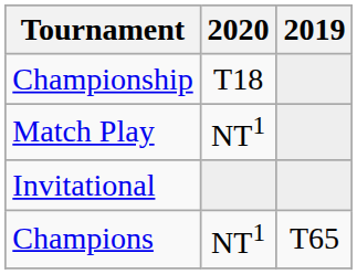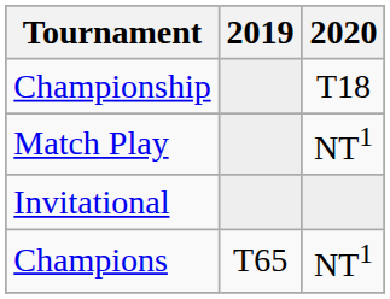 <table class="wikitable" style="text-align:center;">
 <tr>
 <th>Tournament</th>
+<th>2019</th>
 <th>2020</th>
-<th>2019</th>
 </tr>
 <tr>
 <td align="left"><a href='#'>Championship</a></td>
+<td style="background:#eeeeee;"></td>
 <td>T18</td>
-<td style="background:#eeeeee;"></td>
 </tr>
 <tr>
 <td align="left"><a href='#'>Match Play</a></td>
+<td style="background:#eeeeee;"></td>
 <td>NT<sup>1</sup></td>
-<td style="background:#eeeeee;"></td>
 </tr>
 <tr>
 <td align="left"><a href='#'>Invitational</a></td>
 <td style="background:#eeeeee;"></td>
 <td style="background:#eeeeee;"></td>
 </tr>
 <tr>
 <td align="left"><a href='#'>Champions</a></td>
+<td>T65</td>
 <td>NT<sup>1</sup></td>
-<td>T65</td>
 </tr>
 </table>
